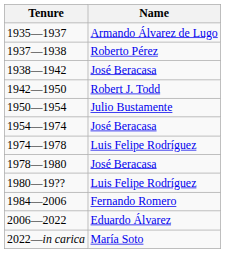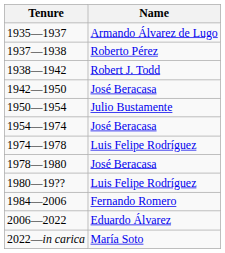 <table class="wikitable sortable">
 <tr>
 <th>Tenure</th>
 <th>Name</th>
 </tr>
 <tr>
 <td>1935—1937</td>
 <td><a href='#'>Armando Álvarez de Lugo</a></td>
 </tr>
 <tr>
 <td>1937—1938</td>
 <td><a href='#'>Roberto Pérez</a></td>
 </tr>
 <tr>
 <td>1938—1942</td>
-<td><a href='#'>José Beracasa</a></td>
+<td><a href='#'>Robert J. Todd</a></td>
 </tr>
 <tr>
 <td>1942—1950</td>
-<td><a href='#'>Robert J. Todd</a></td>
+<td><a href='#'>José Beracasa</a></td>
 </tr>
 <tr>
 <td>1950—1954</td>
 <td><a href='#'>Julio Bustamente</a></td>
 </tr>
 <tr>
 <td>1954—1974</td>
 <td><a href='#'>José Beracasa</a></td>
 </tr>
 <tr>
 <td>1974—1978</td>
 <td><a href='#'>Luis Felipe Rodríguez</a></td>
 </tr>
 <tr>
 <td>1978—1980</td>
 <td><a href='#'>José Beracasa</a></td>
 </tr>
 <tr>
 <td>1980—19??</td>
 <td><a href='#'>Luis Felipe Rodríguez</a></td>
 </tr>
 <tr>
 <td>1984—2006</td>
 <td><a href='#'>Fernando Romero</a></td>
 </tr>
 <tr>
 <td>2006—2022</td>
 <td><a href='#'>Eduardo Álvarez</a></td>
 </tr>
 <tr>
 <td>2022—<em>in carica</em></td>
 <td><a href='#'>María Soto</a></td>
 </tr>
 </table>
